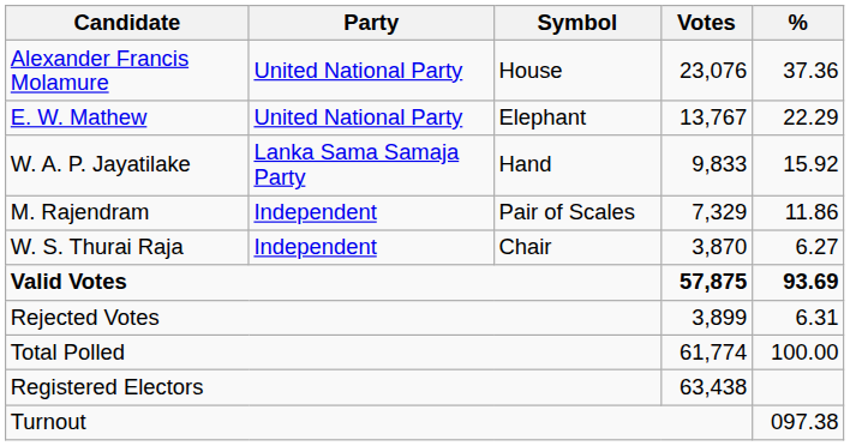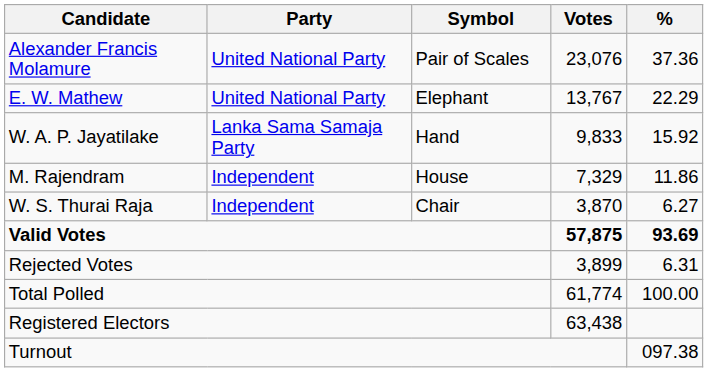 <table class="wikitable" border="1" style="text-align:right;">
 <tr>
 <th align=left width="180">Candidate</th>
 <th align=left width="180">Party</th>
 <th align=left width="120">Symbol</th>
 <th align=left width="60">Votes</th>
 <th align=left width="60">%</th>
 </tr>
 <tr>
 <td align=left><a href='#'>Alexander Francis Molamure</a></td>
 <td align=left><a href='#'>United National Party</a></td>
-<td align=left>House</td>
+<td align=left>Pair of Scales</td>
 <td>23,076</td>
 <td>37.36</td>
 </tr>
 <tr>
 <td align=left><a href='#'>E. W. Mathew</a></td>
 <td align=left><a href='#'>United National Party</a></td>
 <td align=left>Elephant</td>
 <td>13,767</td>
 <td>22.29</td>
 </tr>
 <tr>
 <td align=left>W. A. P. Jayatilake</td>
 <td align=left><a href='#'>Lanka Sama Samaja Party</a></td>
 <td align=left>Hand</td>
 <td>9,833</td>
 <td>15.92</td>
 </tr>
 <tr>
 <td align=left>M. Rajendram</td>
 <td align=left><a href='#'>Independent</a></td>
-<td align=left>Pair of Scales</td>
+<td align=left>House</td>
 <td>7,329</td>
 <td>11.86</td>
 </tr>
 <tr>
 <td align=left>W. S. Thurai Raja</td>
 <td align=left><a href='#'>Independent</a></td>
 <td align=left>Chair</td>
 <td>3,870</td>
 <td>6.27</td>
 </tr>
 <tr>
 <td align=left colspan=3><strong>Valid Votes</strong></td>
 <td><strong>57,875</strong></td>
 <td><strong>93.69</strong></td>
 </tr>
 <tr>
 <td align=left colspan=3>Rejected Votes</td>
 <td>3,899</td>
 <td>6.31</td>
 </tr>
 <tr>
 <td align=left colspan=3>Total Polled</td>
 <td>61,774</td>
 <td>100.00</td>
 </tr>
 <tr>
 <td align=left colspan=3>Registered Electors</td>
 <td>63,438</td>
 <td></td>
 </tr>
 <tr>
 <td align=left colspan=4>Turnout</td>
 <td>097.38</td>
 </tr>
 </table>
